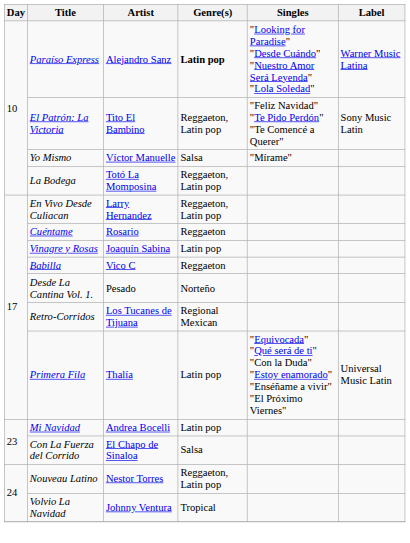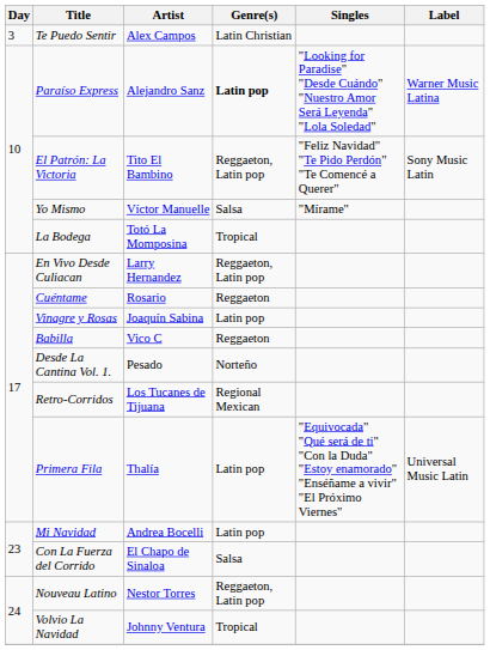 <table class="wikitable sortable" style="text-align: left;">
 <tr>
 <th>Day</th>
 <th>Title</th>
 <th>Artist</th>
 <th>Genre(s)</th>
 <th>Singles</th>
 <th>Label</th>
+</tr>
+<tr>
+<td>3</td>
+<td><em>Te Puedo Sentir</em></td>
+<td><a href='#'>Alex Campos</a></td>
+<td>Latin Christian</td>
+<td></td>
+<td></td>
 </tr>
 <tr>
 <td rowspan="4">10</td>
 <td><em><a href='#'>Paraíso Express</a></em></td>
 <td><a href='#'>Alejandro Sanz</a></td>
 <td><strong>Latin pop</strong></td>
 <td>"<a href='#'>Looking for Paradise</a>"<br>"<a href='#'>Desde Cuándo</a>"<br>"<a href='#'>Nuestro Amor Será Leyenda</a>"<br>"<a href='#'>Lola Soledad</a>"</td>
 <td><a href='#'>Warner Music Latina</a></td>
 </tr>
 <tr>
 <td><em><a href='#'>El Patrón: La Victoria</a></em></td>
 <td><a href='#'>Tito El Bambino</a></td>
 <td>Reggaeton, Latin pop</td>
 <td>"Feliz Navidad"<br>"<a href='#'>Te Pido Perdón</a>"<br>"Te Comencé a Querer"</td>
 <td>Sony Music Latin</td>
 </tr>
 <tr>
 <td><em>Yo Mismo</em></td>
 <td><a href='#'>Víctor Manuelle</a></td>
 <td>Salsa</td>
 <td>"Mírame"</td>
 <td></td>
 </tr>
 <tr>
 <td><em>La Bodega</em></td>
 <td><a href='#'>Totó La Momposina</a></td>
-<td>Reggaeton, Latin pop</td>
+<td>Tropical</td>
 <td></td>
 <td></td>
 </tr>
 <tr>
 <td rowspan="7">17</td>
 <td><em>En Vivo Desde Culiacan</em></td>
 <td><a href='#'>Larry Hernandez</a></td>
 <td>Reggaeton, Latin pop</td>
 <td></td>
 <td></td>
 </tr>
 <tr>
 <td><em><a href='#'>Cuéntame</a></em></td>
 <td><a href='#'>Rosario</a></td>
 <td>Reggaeton</td>
 <td></td>
 <td></td>
 </tr>
 <tr>
 <td><em><a href='#'>Vinagre y Rosas</a></em></td>
 <td><a href='#'>Joaquín Sabina</a></td>
 <td>Latin pop</td>
 <td></td>
 <td></td>
 </tr>
 <tr>
 <td><em><a href='#'>Babilla</a></em></td>
 <td><a href='#'>Vico C</a></td>
 <td>Reggaeton</td>
 <td></td>
 <td></td>
 </tr>
 <tr>
 <td><em>Desde La Cantina Vol. 1.</em></td>
 <td>Pesado</td>
 <td>Norteño</td>
 <td></td>
 <td></td>
 </tr>
 <tr>
 <td><em>Retro-Corridos</em></td>
 <td><a href='#'>Los Tucanes de Tijuana</a></td>
 <td>Regional Mexican</td>
 <td></td>
 <td></td>
 </tr>
 <tr>
 <td><em><a href='#'>Primera Fila</a></em></td>
 <td><a href='#'>Thalía</a></td>
 <td>Latin pop</td>
 <td>"<a href='#'>Equivocada</a>"<br>"<a href='#'>Qué será de ti</a>"<br>"Con la Duda"<br>"<a href='#'>Estoy enamorado</a>"<br>"Enséñame a vivir"<br>"El Próximo Viernes"</td>
 <td>Universal Music Latin</td>
 </tr>
 <tr>
 <td rowspan="2">23</td>
 <td><em><a href='#'>Mi Navidad</a></em></td>
 <td><a href='#'>Andrea Bocelli</a></td>
 <td>Latin pop</td>
 <td></td>
 <td></td>
 </tr>
 <tr>
 <td><em>Con La Fuerza del Corrido</em></td>
 <td><a href='#'>El Chapo de Sinaloa</a></td>
 <td>Salsa</td>
 <td></td>
 <td></td>
 </tr>
 <tr>
 <td rowspan="2">24</td>
 <td><em>Nouveau Latino</em></td>
 <td><a href='#'>Nestor Torres</a></td>
 <td>Reggaeton, Latin pop</td>
 <td></td>
 <td></td>
 </tr>
 <tr>
 <td><em>Volvio La Navidad</em></td>
 <td><a href='#'>Johnny Ventura</a></td>
 <td>Tropical</td>
 <td></td>
 <td></td>
 </tr>
 <tr>
 </tr>
 </table>
